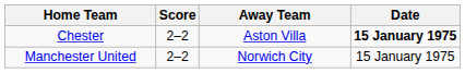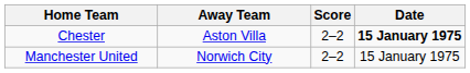 <table class="wikitable" style="text-align:center;">
 <tr>
 <th width=175>Home Team</th>
+<th width=175>Away Team</th>
 <th width=20>Score</th>
-<th width=175>Away Team</th>
 <th width=125>Date</th>
 </tr>
 <tr>
 <td><a href='#'>Chester</a></td>
+<td><a href='#'>Aston Villa</a></td>
 <td>2–2</td>
-<td><a href='#'>Aston Villa</a></td>
 <td><strong>15 January 1975</strong></td>
 </tr>
 <tr>
 <td><a href='#'>Manchester United</a></td>
+<td><a href='#'>Norwich City</a></td>
 <td>2–2</td>
-<td><a href='#'>Norwich City</a></td>
 <td>15 January 1975</td>
 </tr>
 </table>
